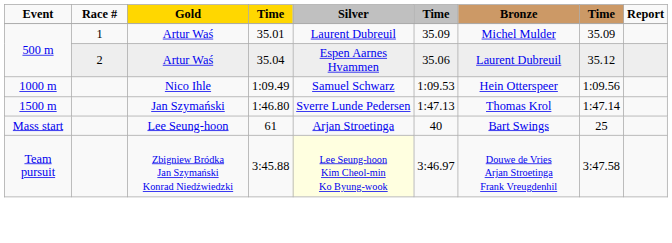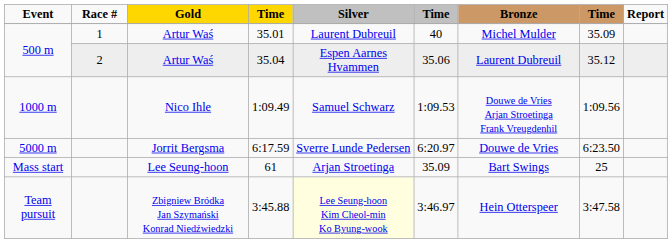 <table class="wikitable">
 <tr>
 <td width="80" align="center"><strong>Event</strong></td>
 <td width="65" align="center"><strong>Race #</strong></td>
 <td width="150" bgcolor="gold" align="center"><strong>Gold</strong></td>
 <td width="50" bgcolor="gold" align="center"><strong>Time</strong></td>
 <td width="150" bgcolor="silver" align="center"><strong>Silver</strong></td>
 <td width="50" bgcolor="silver" align="center"><strong>Time</strong></td>
 <td width="150" bgcolor="#CC9966" align="center"><strong>Bronze</strong></td>
 <td width="50" bgcolor="#CC9966" align="center"><strong>Time</strong></td>
 <td width="50" align="center"><strong>Report</strong></td>
 </tr>
 <tr bgcolor="#cccccc">
 </tr>
 <tr>
 <td rowspan=2 align="center"><a href='#'>500 m</a></td>
 <td align="center">1</td>
 <td align="center"><a href='#'>Artur Waś</a><br><small></small></td>
 <td align="center">35.01</td>
 <td align="center"><a href='#'>Laurent Dubreuil</a><br><small></small></td>
-<td align="center">35.09</td>
+<td align="center">40 </td>
 <td align="center"><a href='#'>Michel Mulder</a><br><small></small></td>
 <td align="center">35.09</td>
 <td align="center"></td>
 </tr>
 <tr bgcolor="#eeeeee">
 <td align="center">2</td>
 <td align="center"><a href='#'>Artur Waś</a><br><small></small></td>
 <td align="center">35.04</td>
 <td align="center"><a href='#'>Espen Aarnes Hvammen</a><br><small></small></td>
 <td align="center">35.06</td>
 <td align="center"><a href='#'>Laurent Dubreuil</a><br><small></small></td>
 <td align="center">35.12</td>
 <td align="center"></td>
 </tr>
 <tr>
 <td align="center"><a href='#'>1000 m</a></td>
 <td align="center"></td>
 <td align="center"><a href='#'>Nico Ihle</a><br><small></small></td>
 <td align="center">1:09.49</td>
 <td align="center"><a href='#'>Samuel Schwarz</a><br><small></small></td>
 <td align="center">1:09.53</td>
-<td align="center"><a href='#'>Hein Otterspeer</a><br><small></small></td>
+<td align="center"><br><small><a href='#'>Douwe de Vries</a><br><a href='#'>Arjan Stroetinga</a><br><a href='#'>Frank Vreugdenhil</a></small></td>
 <td align="center">1:09.56</td>
 <td align="center"></td>
 </tr>
 <tr>
-<td align="center"><a href='#'>1500 m</a></td>
+<td align="center"><a href='#'>5000 m</a></td>
 <td align="center"></td>
-<td align="center"><a href='#'>Jan Szymański</a><br><small></small></td>
-<td align="center">1:46.80</td>
+<td align="center"><a href='#'>Jorrit Bergsma</a><br><small></small></td>
+<td align="center">6:17.59</td>
 <td align="center"><a href='#'>Sverre Lunde Pedersen</a><br><small></small></td>
-<td align="center">1:47.13</td>
-<td align="center"><a href='#'>Thomas Krol</a><br><small></small></td>
-<td align="center">1:47.14</td>
+<td align="center">6:20.97</td>
+<td align="center"><a href='#'>Douwe de Vries</a><br><small></small></td>
+<td align="center">6:23.50</td>
 <td align="center"></td>
 </tr>
 <tr>
 <td align="center"><a href='#'>Mass start</a></td>
 <td align="center"></td>
 <td align="center"><a href='#'>Lee Seung-hoon</a><br><small></small></td>
 <td align="center">61 </td>
 <td align="center"><a href='#'>Arjan Stroetinga</a><br><small></small></td>
-<td align="center">40 </td>
+<td align="center">35.09</td>
 <td align="center"><a href='#'>Bart Swings</a><br><small></small></td>
 <td align="center">25 </td>
 <td align="center"></td>
 </tr>
 <tr>
 <td align="center"><a href='#'>Team pursuit</a></td>
 <td align="center"></td>
 <td align="center"><br><small><a href='#'>Zbigniew Bródka</a><br><a href='#'>Jan Szymański</a><br><a href='#'>Konrad Niedźwiedzki</a></small></td>
 <td align="center">3:45.88</td>
 <td align="center" style="background: lightyellow;"><br><small><a href='#'>Lee Seung-hoon</a><br><a href='#'>Kim Cheol-min</a><br><a href='#'>Ko Byung-wook</a></small></td>
 <td align="center">3:46.97</td>
-<td align="center"><br><small><a href='#'>Douwe de Vries</a><br><a href='#'>Arjan Stroetinga</a><br><a href='#'>Frank Vreugdenhil</a></small></td>
+<td align="center"><a href='#'>Hein Otterspeer</a><br><small></small></td>
 <td align="center">3:47.58</td>
 <td align="center"></td>
 </tr>
 </table>
